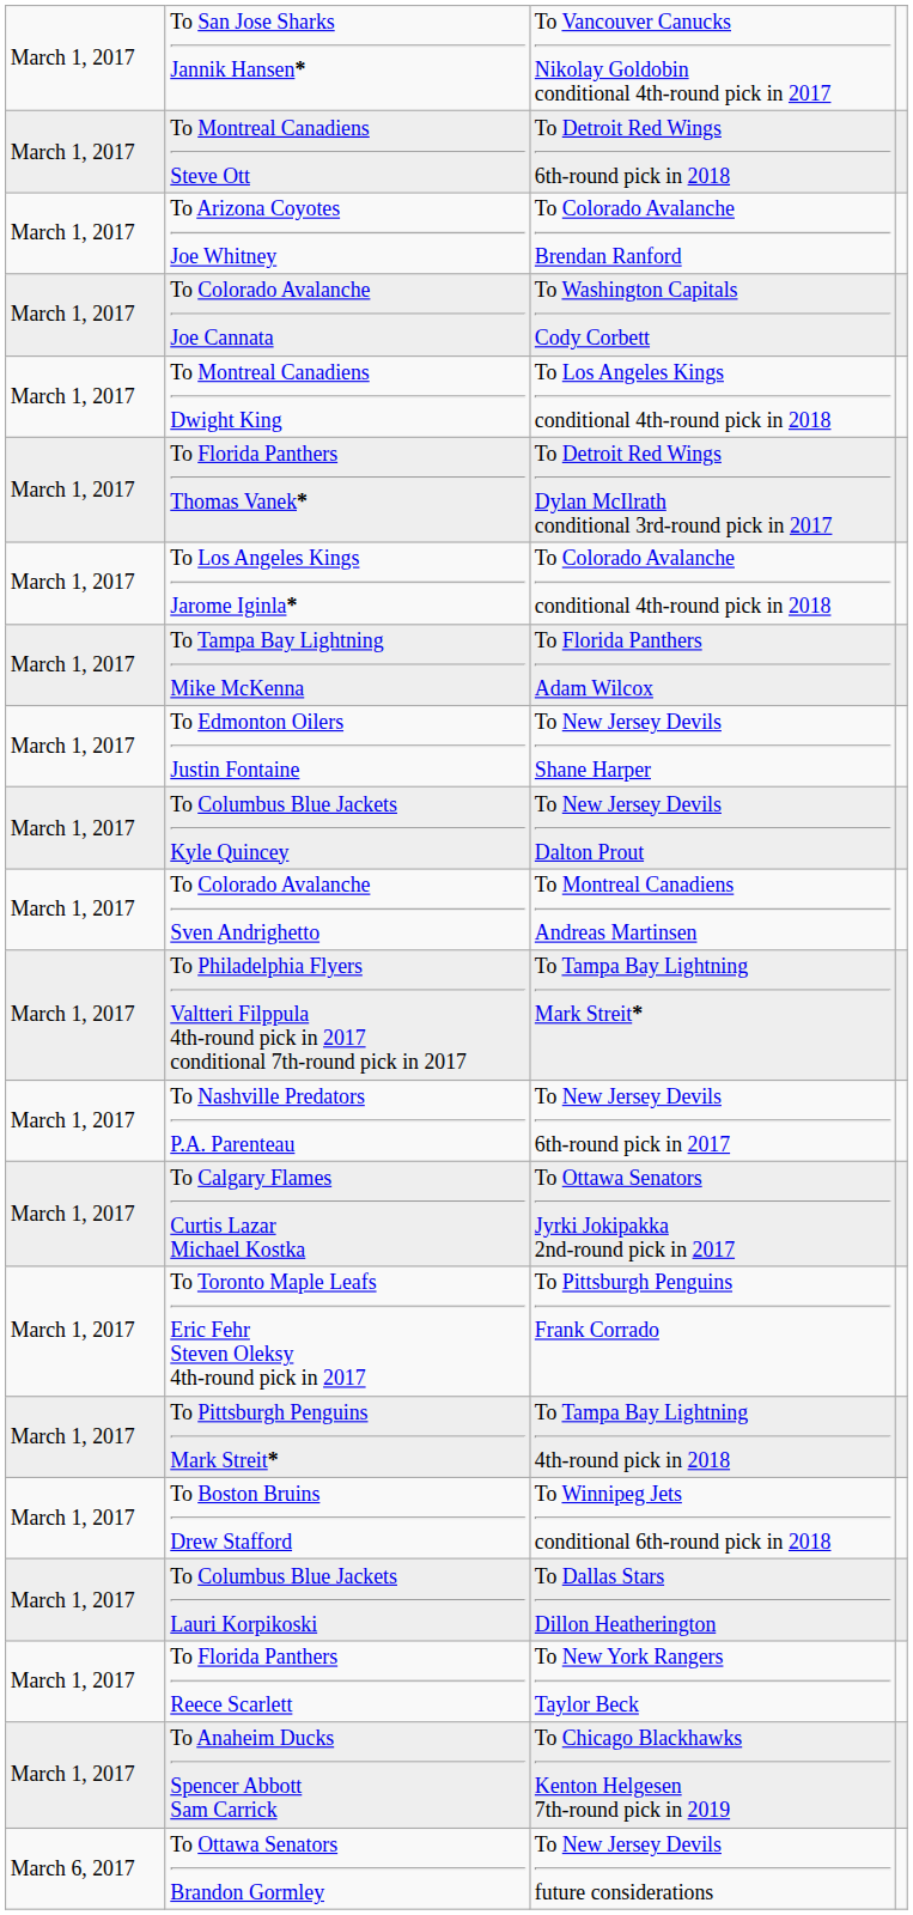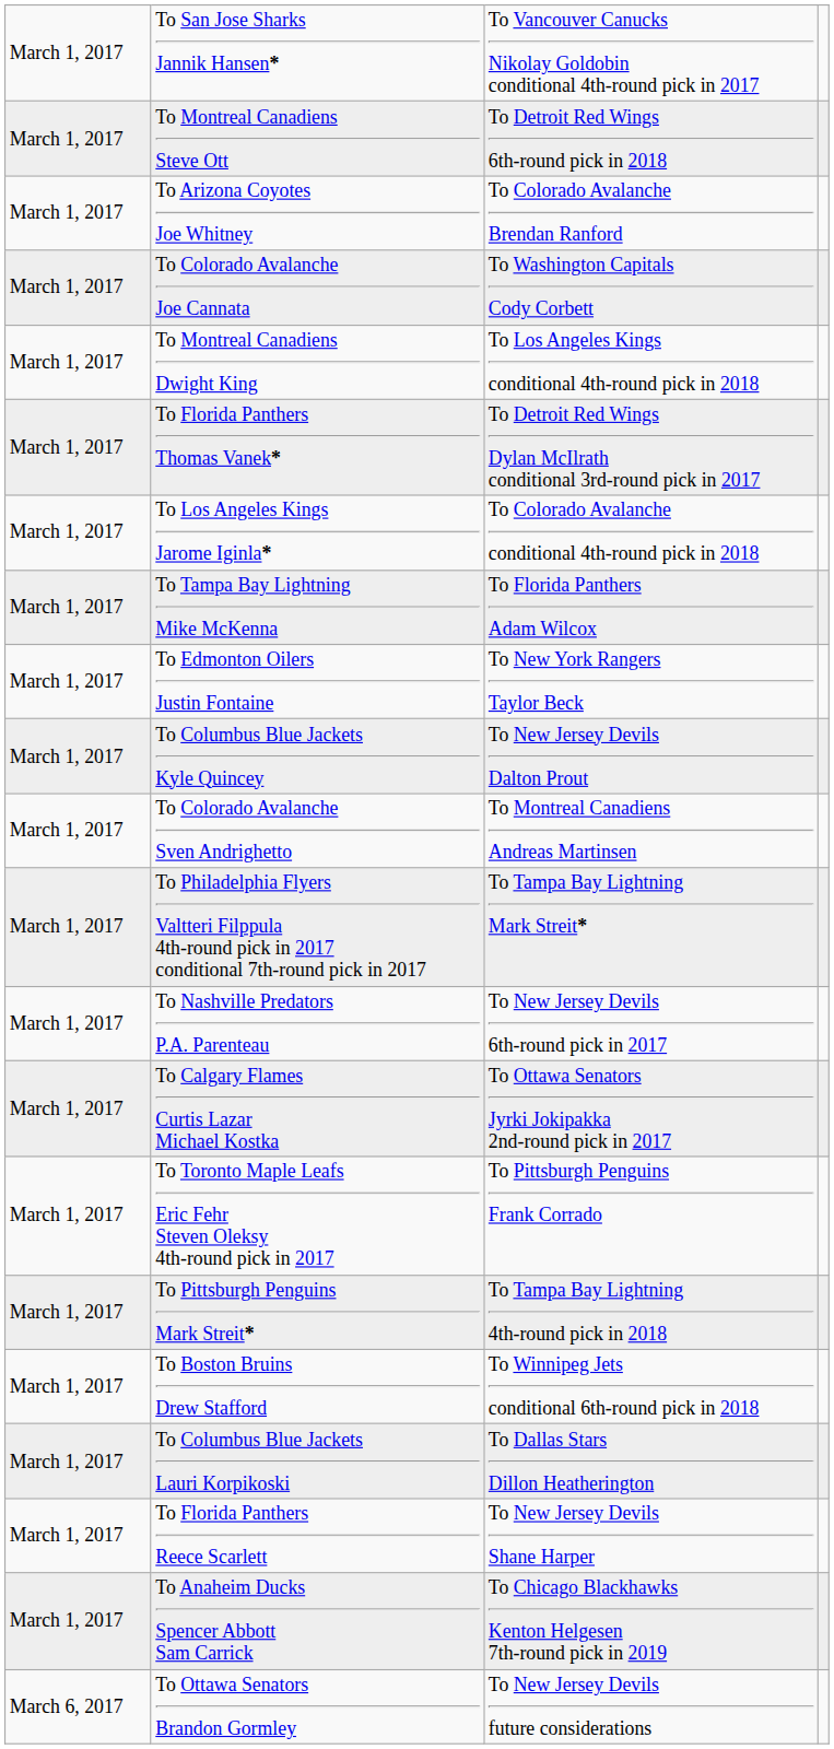 <table class="wikitable" style="border:1px solid #999999; width:680px;">
 <tr>
 <td>March 1, 2017</td>
 <td valign="top">To <a href='#'>San Jose Sharks</a><hr> <a href='#'>Jannik Hansen</a><span><strong>*</strong></span></td>
 <td valign="top">To <a href='#'>Vancouver Canucks</a><hr> <a href='#'>Nikolay Goldobin</a><br><span>conditional</span> 4th-round pick in <a href='#'>2017</a></td>
 <td></td>
 </tr>
 <tr bgcolor="eeeeee">
 <td>March 1, 2017</td>
 <td valign="top">To <a href='#'>Montreal Canadiens</a><hr> <a href='#'>Steve Ott</a></td>
 <td valign="top">To <a href='#'>Detroit Red Wings</a><hr> 6th-round pick in <a href='#'>2018</a></td>
 <td></td>
 </tr>
 <tr>
 <td>March 1, 2017</td>
 <td valign="top">To <a href='#'>Arizona Coyotes</a><hr> <a href='#'>Joe Whitney</a></td>
 <td valign="top">To <a href='#'>Colorado Avalanche</a><hr> <a href='#'>Brendan Ranford</a></td>
 <td></td>
 </tr>
 <tr bgcolor="eeeeee">
 <td>March 1, 2017</td>
 <td valign="top">To <a href='#'>Colorado Avalanche</a><hr> <a href='#'>Joe Cannata</a></td>
 <td valign="top">To <a href='#'>Washington Capitals</a><hr> <a href='#'>Cody Corbett</a></td>
 <td></td>
 </tr>
 <tr>
 <td>March 1, 2017</td>
 <td valign="top">To <a href='#'>Montreal Canadiens</a><hr> <a href='#'>Dwight King</a></td>
 <td valign="top">To <a href='#'>Los Angeles Kings</a><hr> <span>conditional</span> 4th-round pick in <a href='#'>2018</a></td>
 <td></td>
 </tr>
 <tr bgcolor="eeeeee">
 <td>March 1, 2017</td>
 <td valign="top">To <a href='#'>Florida Panthers</a><hr> <a href='#'>Thomas Vanek</a><span><strong>*</strong></span></td>
 <td valign="top">To <a href='#'>Detroit Red Wings</a><hr> <a href='#'>Dylan McIlrath</a><br><span>conditional</span> 3rd-round pick in <a href='#'>2017</a></td>
 <td></td>
 </tr>
 <tr>
 <td>March 1, 2017</td>
 <td valign="top">To <a href='#'>Los Angeles Kings</a><hr> <a href='#'>Jarome Iginla</a><span><strong>*</strong></span></td>
 <td valign="top">To <a href='#'>Colorado Avalanche</a><hr> <span>conditional</span> 4th-round pick in <a href='#'>2018</a></td>
 <td></td>
 </tr>
 <tr bgcolor="eeeeee">
 <td>March 1, 2017</td>
 <td valign="top">To <a href='#'>Tampa Bay Lightning</a><hr> <a href='#'>Mike McKenna</a></td>
 <td valign="top">To <a href='#'>Florida Panthers</a><hr> <a href='#'>Adam Wilcox</a></td>
 <td></td>
 </tr>
 <tr>
 <td>March 1, 2017</td>
 <td valign="top">To <a href='#'>Edmonton Oilers</a><hr> <a href='#'>Justin Fontaine</a></td>
-<td valign="top">To <a href='#'>New Jersey Devils</a><hr> <a href='#'>Shane Harper</a></td>
+<td valign="top">To <a href='#'>New York Rangers</a><hr> <a href='#'>Taylor Beck</a></td>
 <td></td>
 </tr>
 <tr bgcolor="eeeeee">
 <td>March 1, 2017</td>
 <td valign="top">To <a href='#'>Columbus Blue Jackets</a><hr> <a href='#'>Kyle Quincey</a></td>
 <td valign="top">To <a href='#'>New Jersey Devils</a><hr> <a href='#'>Dalton Prout</a></td>
 <td></td>
 </tr>
 <tr>
 <td>March 1, 2017</td>
 <td valign="top">To <a href='#'>Colorado Avalanche</a><hr> <a href='#'>Sven Andrighetto</a></td>
 <td valign="top">To <a href='#'>Montreal Canadiens</a><hr> <a href='#'>Andreas Martinsen</a></td>
 <td></td>
 </tr>
 <tr bgcolor="eeeeee">
 <td>March 1, 2017</td>
 <td valign="top">To <a href='#'>Philadelphia Flyers</a><hr> <a href='#'>Valtteri Filppula</a><br>4th-round pick in <a href='#'>2017</a><br><span>conditional</span> 7th-round pick in 2017</td>
 <td valign="top">To <a href='#'>Tampa Bay Lightning</a><hr> <a href='#'>Mark Streit</a><span><strong>*</strong></span></td>
 <td></td>
 </tr>
 <tr>
 <td>March 1, 2017</td>
 <td valign="top">To <a href='#'>Nashville Predators</a><hr> <a href='#'>P.A. Parenteau</a></td>
 <td valign="top">To <a href='#'>New Jersey Devils</a><hr> 6th-round pick in <a href='#'>2017</a></td>
 <td></td>
 </tr>
 <tr bgcolor="eeeeee">
 <td>March 1, 2017</td>
 <td valign="top">To <a href='#'>Calgary Flames</a><hr> <a href='#'>Curtis Lazar</a><br><a href='#'>Michael Kostka</a></td>
 <td valign="top">To <a href='#'>Ottawa Senators</a><hr> <a href='#'>Jyrki Jokipakka</a><br>2nd-round pick in <a href='#'>2017</a></td>
 <td></td>
 </tr>
 <tr>
 <td>March 1, 2017</td>
 <td valign="top">To <a href='#'>Toronto Maple Leafs</a><hr> <a href='#'>Eric Fehr</a><br><a href='#'>Steven Oleksy</a><br>4th-round pick in <a href='#'>2017</a></td>
 <td valign="top">To <a href='#'>Pittsburgh Penguins</a><hr> <a href='#'>Frank Corrado</a></td>
 <td></td>
 </tr>
 <tr bgcolor="eeeeee">
 <td>March 1, 2017</td>
 <td valign="top">To <a href='#'>Pittsburgh Penguins</a><hr> <a href='#'>Mark Streit</a><span><strong>*</strong></span></td>
 <td valign="top">To <a href='#'>Tampa Bay Lightning</a><hr> 4th-round pick in <a href='#'>2018</a></td>
 <td></td>
 </tr>
 <tr>
 <td>March 1, 2017</td>
 <td valign="top">To <a href='#'>Boston Bruins</a><hr> <a href='#'>Drew Stafford</a></td>
 <td valign="top">To <a href='#'>Winnipeg Jets</a><hr> <span>conditional</span> 6th-round pick in <a href='#'>2018</a></td>
 <td></td>
 </tr>
 <tr bgcolor="eeeeee">
 <td>March 1, 2017</td>
 <td valign="top">To <a href='#'>Columbus Blue Jackets</a><hr> <a href='#'>Lauri Korpikoski</a></td>
 <td valign="top">To <a href='#'>Dallas Stars</a><hr> <a href='#'>Dillon Heatherington</a></td>
 <td></td>
 </tr>
 <tr>
 <td>March 1, 2017</td>
 <td valign="top">To <a href='#'>Florida Panthers</a><hr> <a href='#'>Reece Scarlett</a></td>
-<td valign="top">To <a href='#'>New York Rangers</a><hr> <a href='#'>Taylor Beck</a></td>
+<td valign="top">To <a href='#'>New Jersey Devils</a><hr> <a href='#'>Shane Harper</a></td>
 <td></td>
 </tr>
 <tr bgcolor="eeeeee">
 <td>March 1, 2017</td>
 <td valign="top">To <a href='#'>Anaheim Ducks</a><hr> <a href='#'>Spencer Abbott</a><br><a href='#'>Sam Carrick</a></td>
 <td valign="top">To <a href='#'>Chicago Blackhawks</a><hr> <a href='#'>Kenton Helgesen</a><br>7th-round pick in <a href='#'>2019</a></td>
 <td></td>
 </tr>
 <tr>
 <td>March 6, 2017</td>
 <td valign="top">To <a href='#'>Ottawa Senators</a><hr> <a href='#'>Brandon Gormley</a></td>
 <td valign="top">To <a href='#'>New Jersey Devils</a><hr> <span>future considerations</span></td>
 <td></td>
 </tr>
 </table>
